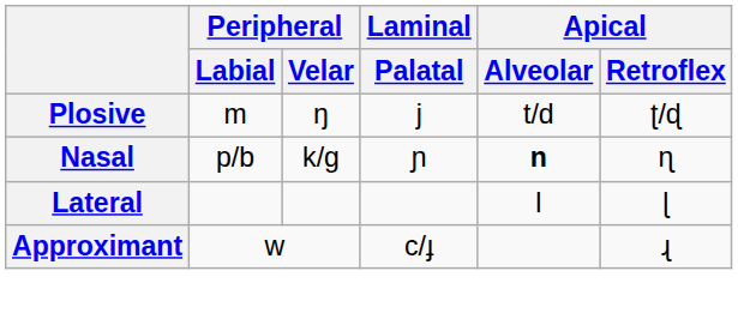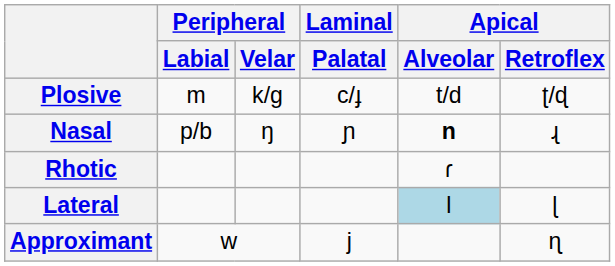 <table class="IPA wikitable" style="text-align: center;">
 <tr>
 <th rowspan="2"></th>
 <th colspan="2"><a href='#'>Peripheral</a></th>
 <th><a href='#'>Laminal</a></th>
 <th colspan="2"><a href='#'>Apical</a></th>
 </tr>
 <tr>
 <th><a href='#'>Labial</a></th>
 <th><a href='#'>Velar</a></th>
 <th><a href='#'>Palatal</a></th>
 <th><a href='#'>Alveolar</a></th>
 <th><a href='#'>Retroflex</a></th>
 </tr>
 <tr>
 <th><a href='#'>Plosive</a></th>
 <td>m</td>
-<td>ŋ</td>
-<td>j</td>
+<td>k/ɡ</td>
+<td>c/ɟ</td>
 <td>t/d</td>
 <td>ʈ/ɖ</td>
 </tr>
 <tr>
 <th><a href='#'>Nasal</a></th>
 <td>p/b</td>
-<td>k/ɡ</td>
+<td>ŋ</td>
 <td>ɲ</td>
 <td><strong>n</strong></td>
-<td>ɳ</td>
+<td>ɻ</td>
+</tr>
+<tr>
+<th><a href='#'>Rhotic</a></th>
+<td></td>
+<td></td>
+<td></td>
+<td>ɾ</td>
+<td></td>
 </tr>
 <tr>
 <th><a href='#'>Lateral</a></th>
 <td></td>
 <td></td>
 <td></td>
-<td>l</td>
+<td style="background: lightblue;">l</td>
 <td>ɭ</td>
 </tr>
 <tr>
 <th><a href='#'>Approximant</a></th>
 <td colspan="2">w</td>
-<td>c/ɟ</td>
+<td>j</td>
 <td></td>
-<td>ɻ</td>
+<td>ɳ</td>
 </tr>
 </table>
